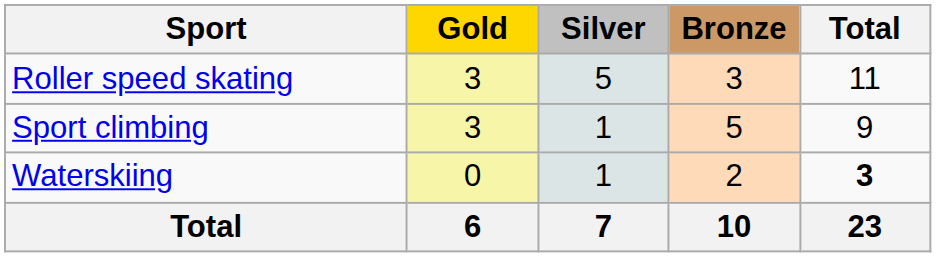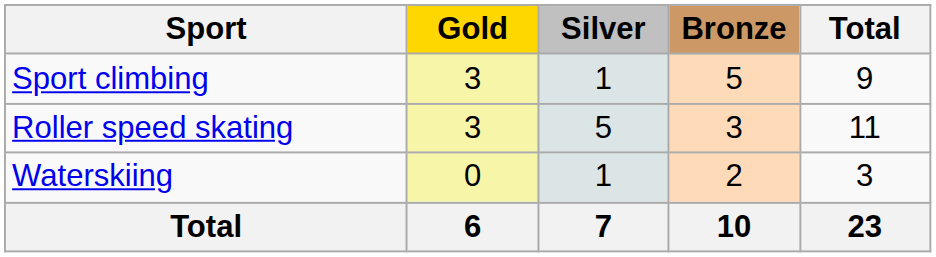 <table class="wikitable sortable" style="text-align:center;">
 <tr>
 <th width=200>Sport</th>
 <td bgcolor=gold width=60><strong>Gold</strong></td>
 <td bgcolor=silver width=60><strong>Silver</strong></td>
 <td bgcolor=#cc9966 width=60><strong>Bronze</strong></td>
 <th width=60>Total</th>
 </tr>
 <tr>
+<td align=left><a href='#'>Sport climbing</a></td>
+<td bgcolor=#F7F6A8>3</td>
+<td bgcolor=#dce5e5>1</td>
+<td bgcolor=#ffdab9>5</td>
+<td>9</td>
+</tr>
+<tr>
 <td align=left><a href='#'>Roller speed skating</a></td>
 <td bgcolor=#F7F6A8>3</td>
 <td bgcolor=#dce5e5>5</td>
 <td bgcolor=#ffdab9>3</td>
 <td>11</td>
 </tr>
 <tr>
-<td align=left><a href='#'>Sport climbing</a></td>
-<td bgcolor=#F7F6A8>3</td>
-<td bgcolor=#dce5e5>1</td>
-<td bgcolor=#ffdab9>5</td>
-<td>9</td>
-</tr>
-<tr>
 <td align=left><a href='#'>Waterskiing</a></td>
 <td bgcolor=#F7F6A8>0</td>
 <td bgcolor=#dce5e5>1</td>
 <td bgcolor=#ffdab9>2</td>
-<td><strong>3</strong></td>
+<td>3</td>
 </tr>
 <tr>
 <th>Total</th>
 <th>6</th>
 <th>7</th>
 <th>10</th>
 <th>23</th>
 </tr>
 </table>
